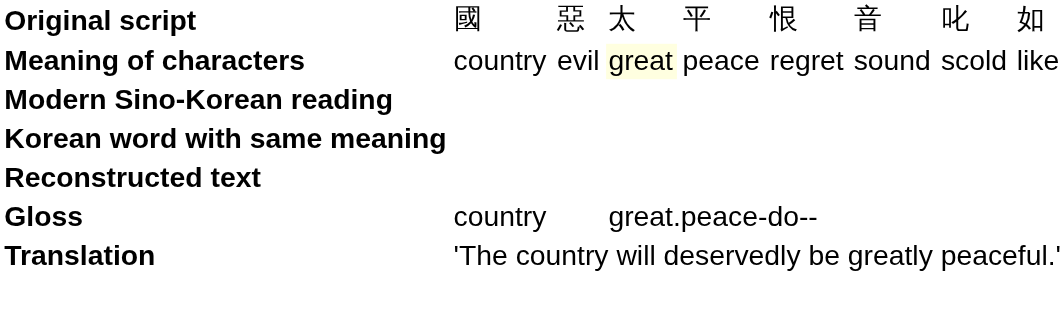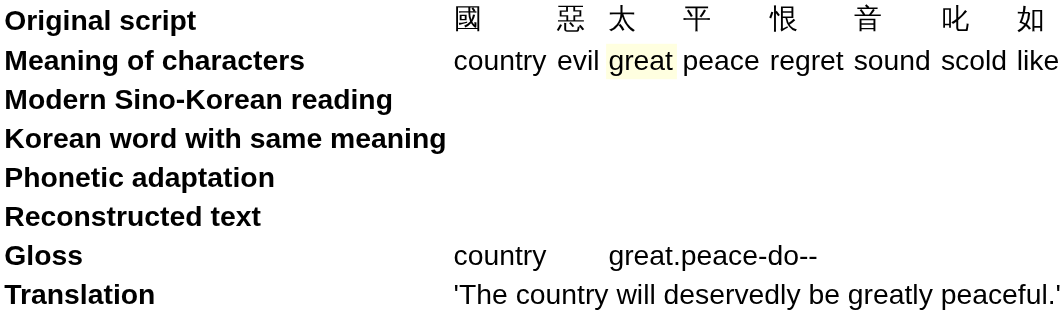 <table>
 <tr>
 <th style="text-align: left;">Original script</th>
 <td>國</td>
 <td>惡</td>
 <td>太</td>
 <td>平</td>
 <td>恨</td>
 <td>音</td>
 <td>叱</td>
 <td>如</td>
 </tr>
 <tr>
 <th style="text-align: left;">Meaning of characters</th>
 <td>country</td>
 <td>evil</td>
 <td style="background: lightyellow;">great</td>
 <td>peace</td>
 <td>regret</td>
 <td>sound</td>
 <td>scold</td>
 <td>like</td>
 </tr>
 <tr>
 <th style="text-align: left;">Modern Sino-Korean reading</th>
 <td></td>
 <td></td>
 <td></td>
 <td></td>
 <td></td>
 <td></td>
 <td></td>
 <td></td>
 </tr>
 <tr>
 <th style="text-align: left;">Korean word with same meaning</th>
 <td></td>
 <td></td>
 <td></td>
 <td></td>
 <td></td>
 <td></td>
 <td></td>
 <td></td>
 </tr>
 <tr>
+<th style="text-align: left;">Phonetic adaptation</th>
+<td></td>
+<td></td>
+<td></td>
+<td></td>
+<td></td>
+<td></td>
+<td></td>
+<td></td>
+</tr>
+<tr>
 <th style="text-align: left;">Reconstructed text</th>
 <td colspan="2"></td>
 <td colspan="6"></td>
 </tr>
 <tr>
 <th style="text-align: left;">Gloss</th>
 <td colspan="2">country</td>
 <td colspan="6">great.peace-do--</td>
 </tr>
 <tr>
 <th style="text-align: left;">Translation</th>
 <td colspan="8">'The country will deservedly be greatly peaceful.'</td>
 </tr>
 </table>
